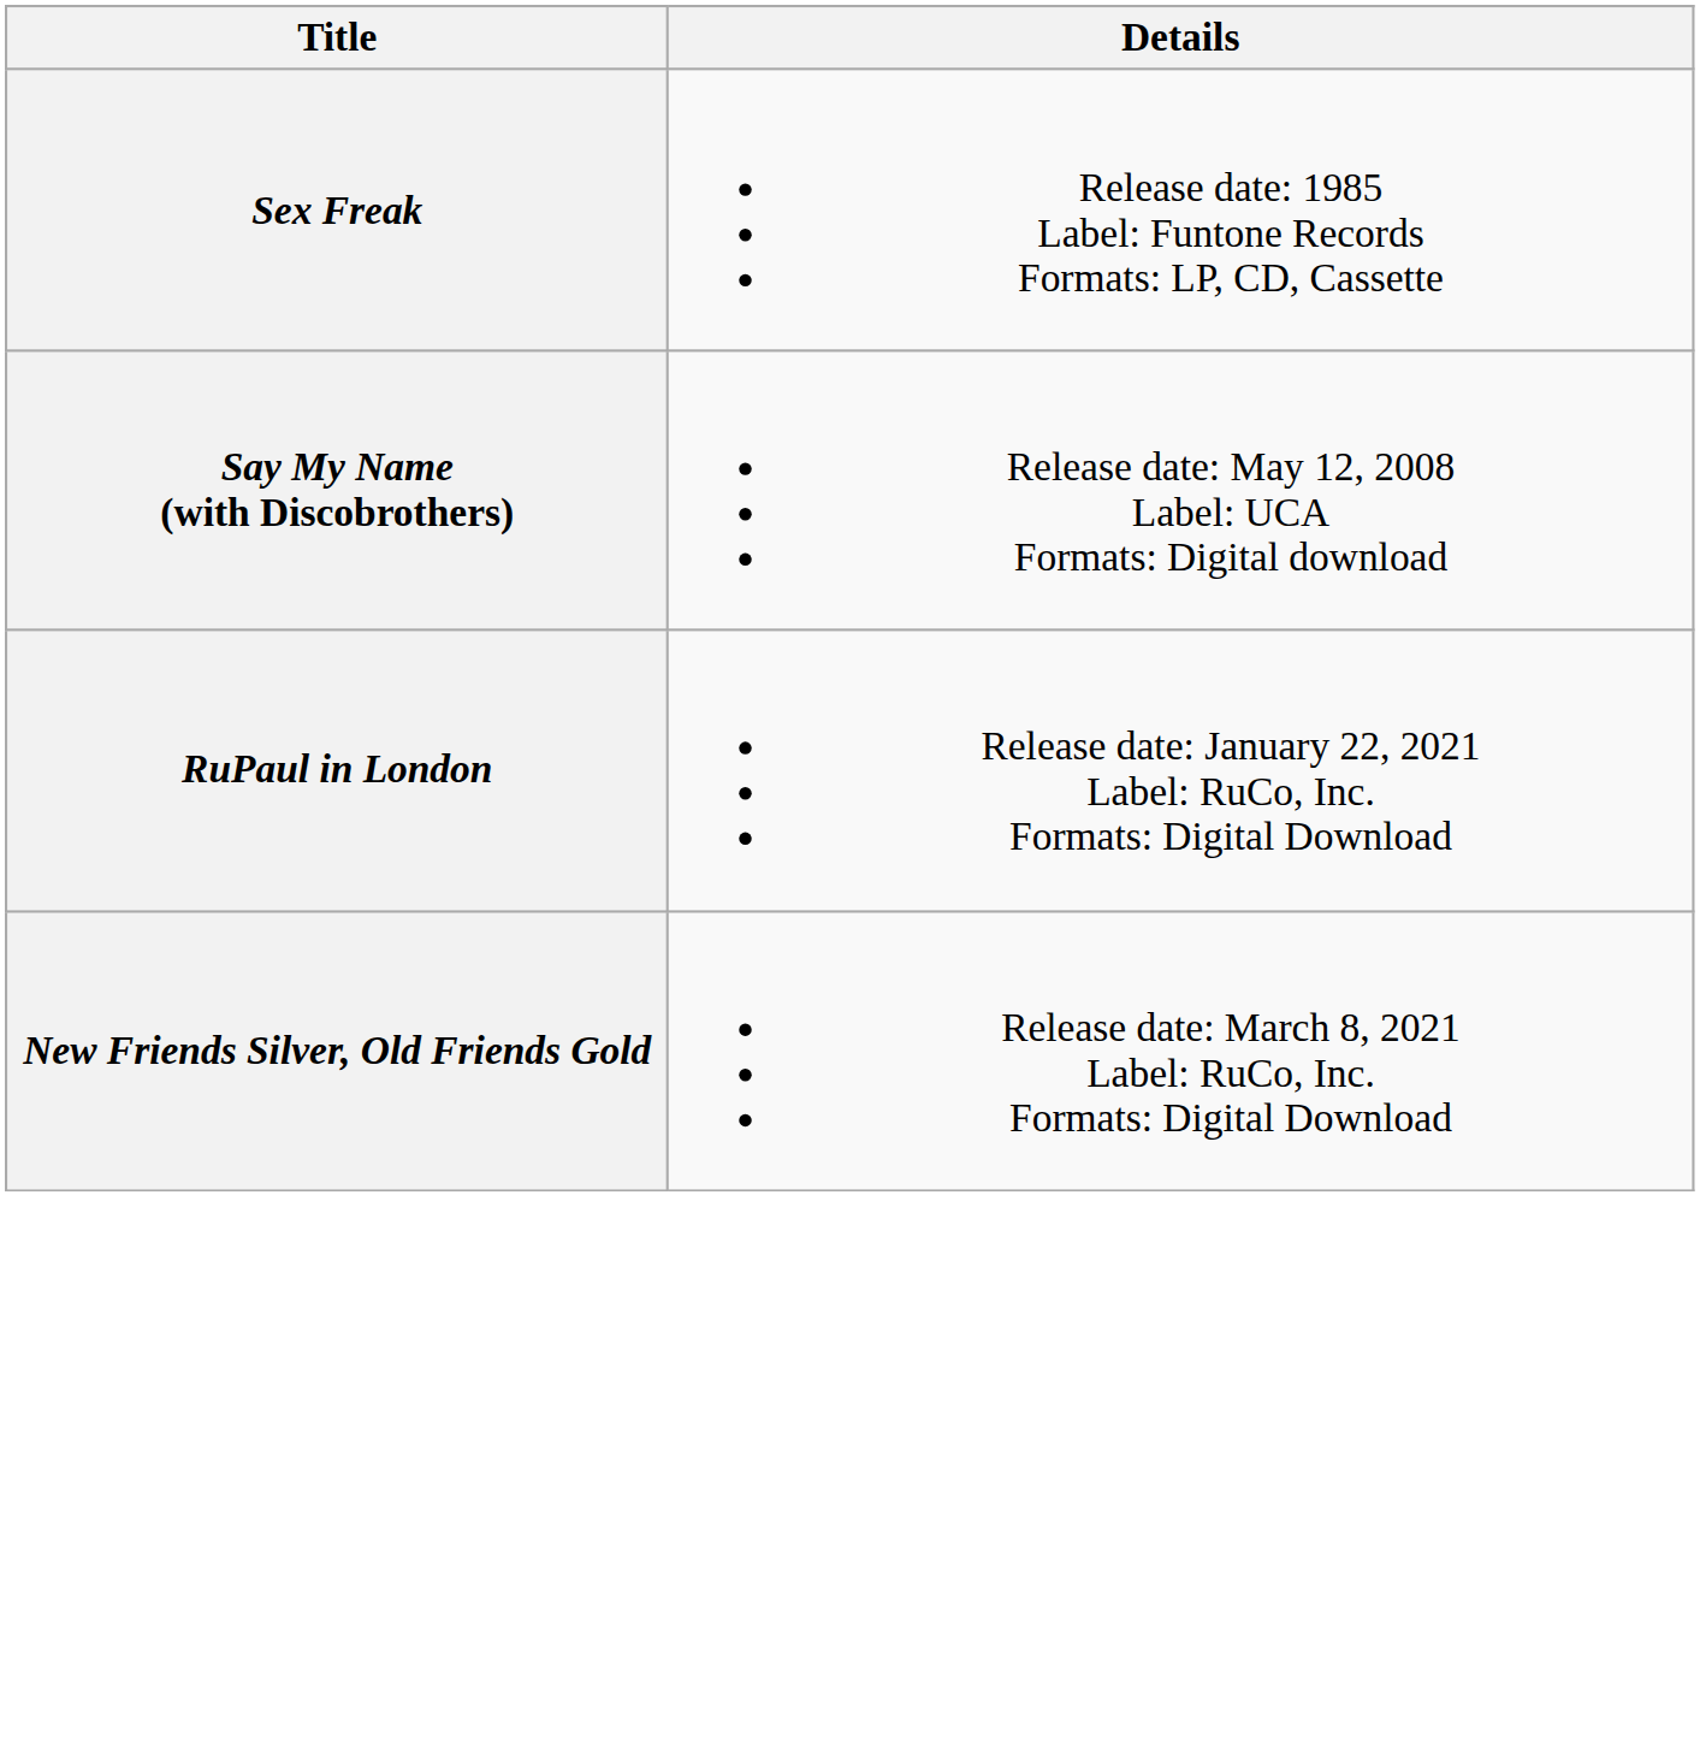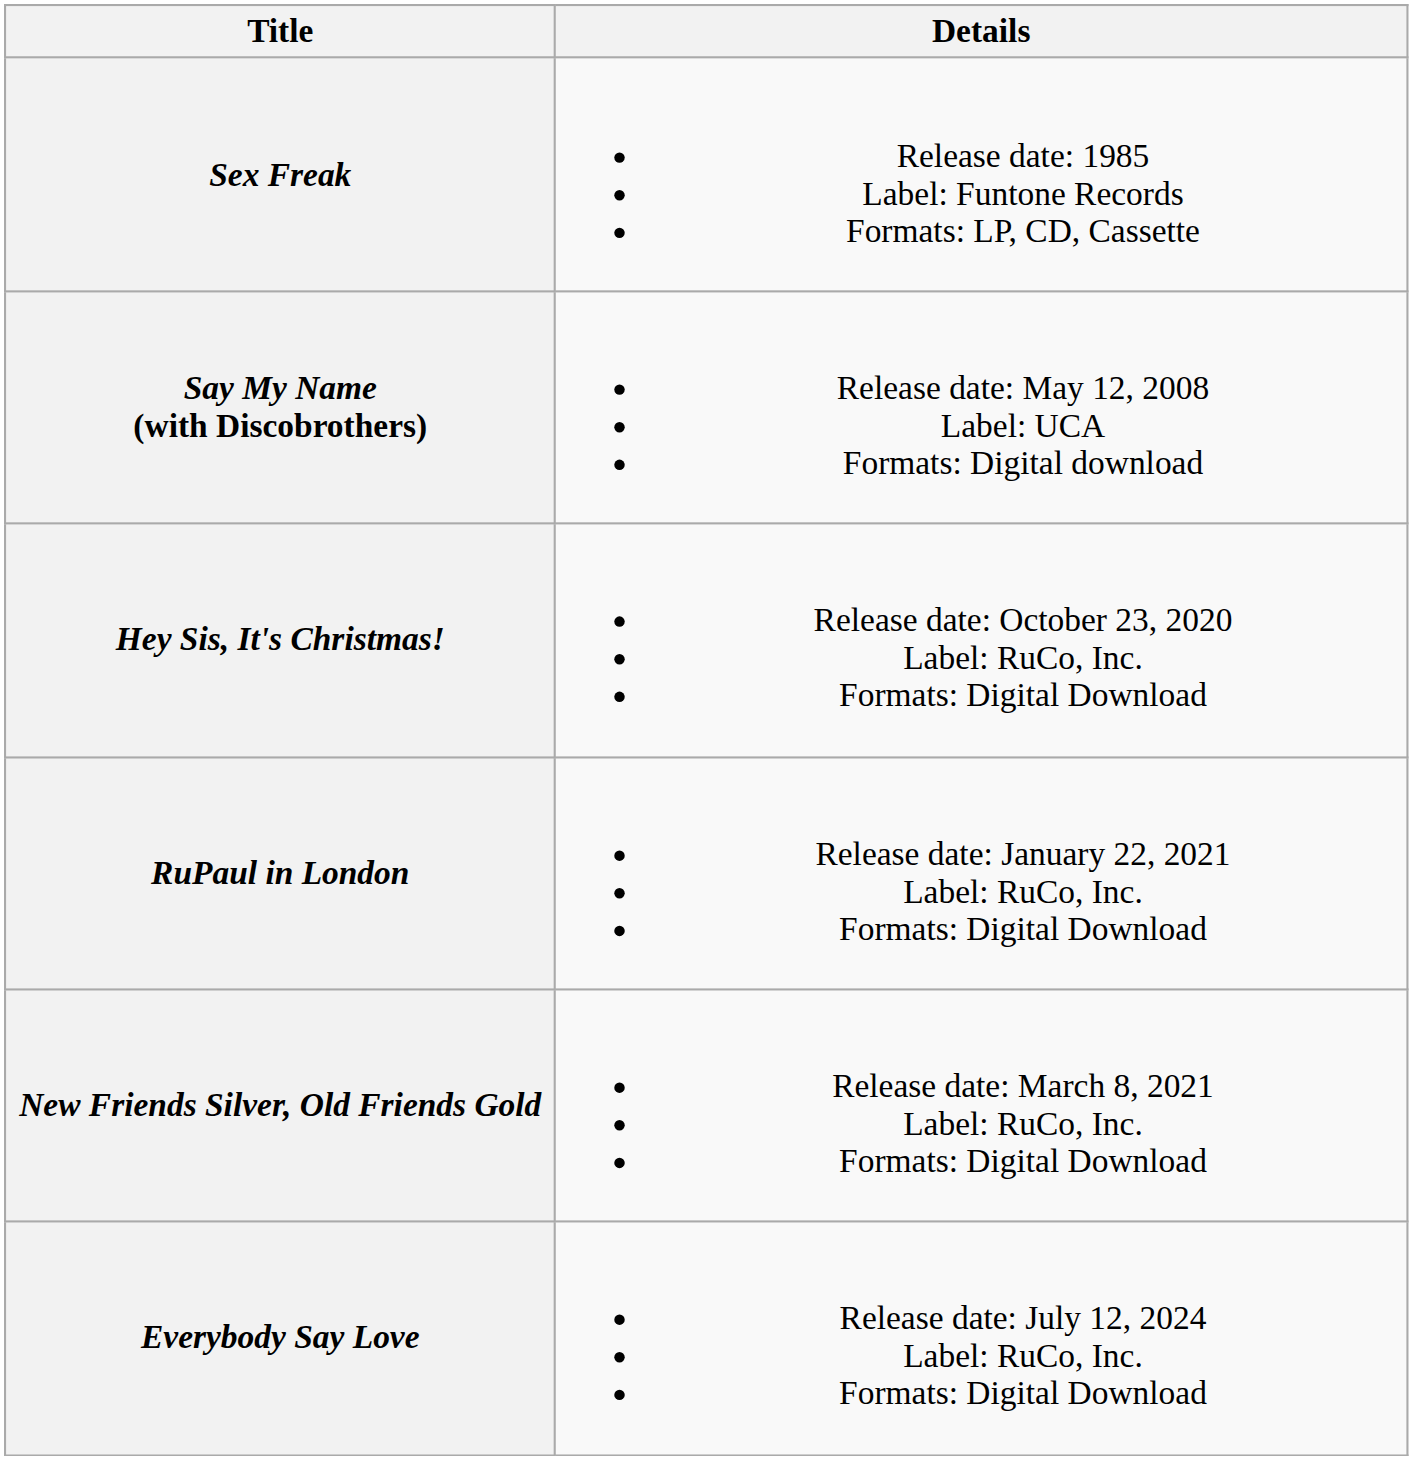 <table class="wikitable plainrowheaders" style="text-align:center;">
 <tr>
 <th style="width:16em;">Title</th>
 <th style="width:25em;">Details</th>
 </tr>
 <tr>
 <th scope="row"><em>Sex Freak</em></th>
 <td><br><ul><li>Release date: 1985</li><li>Label: Funtone Records</li><li>Formats: LP, CD, Cassette</li></ul></td>
 </tr>
 <tr>
 <th scope="row"><em>Say My Name</em><br>(with Discobrothers)</th>
 <td><br><ul><li>Release date: May 12, 2008</li><li>Label: UCA</li><li>Formats: Digital download</li></ul></td>
 </tr>
 <tr>
+<th scope="row"><em>Hey Sis, It's Christmas!</em></th>
+<td><br><ul><li>Release date: October 23, 2020</li><li>Label: RuCo, Inc.</li><li>Formats: Digital Download</li></ul></td>
+</tr>
+<tr>
 <th scope="row"><em>RuPaul in London</em></th>
 <td><br><ul><li>Release date: January 22, 2021</li><li>Label: RuCo, Inc.</li><li>Formats: Digital Download</li></ul></td>
 </tr>
 <tr>
 <th scope="row"><em>New Friends Silver, Old Friends Gold</em></th>
 <td><br><ul><li>Release date: March 8, 2021</li><li>Label: RuCo, Inc.</li><li>Formats: Digital Download</li></ul></td>
 </tr>
+<tr>
+<th scope="row"><em>Everybody Say Love</em></th>
+<td><br><ul><li>Release date: July 12, 2024</li><li>Label: RuCo, Inc.</li><li>Formats: Digital Download</li></ul></td>
+</tr>
 </table>
